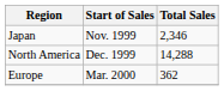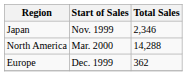 <table class="wikitable" style="font-size:90%;">
 <tr>
 <th>Region</th>
 <th>Start of Sales</th>
 <th>Total Sales</th>
 </tr>
 <tr>
 <td>Japan</td>
 <td>Nov. 1999</td>
 <td>2,346</td>
 </tr>
 <tr>
 <td>North America</td>
-<td>Dec. 1999</td>
+<td>Mar. 2000</td>
 <td>14,288</td>
 </tr>
 <tr>
 <td>Europe</td>
-<td>Mar. 2000</td>
+<td>Dec. 1999</td>
 <td>362</td>
 </tr>
 <tr>
 </tr>
 </table>
